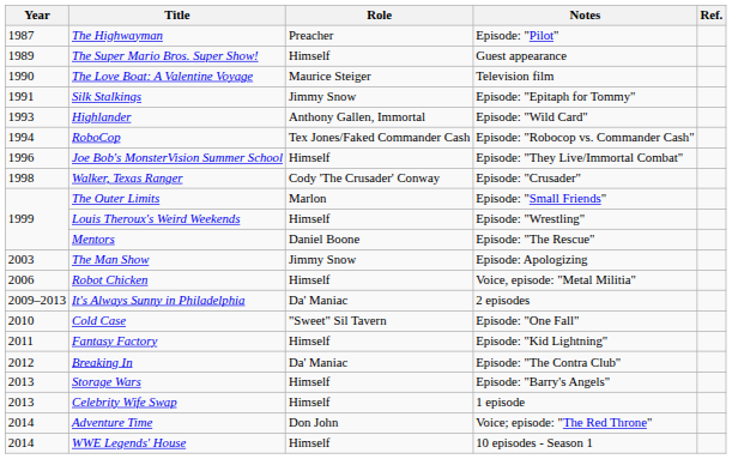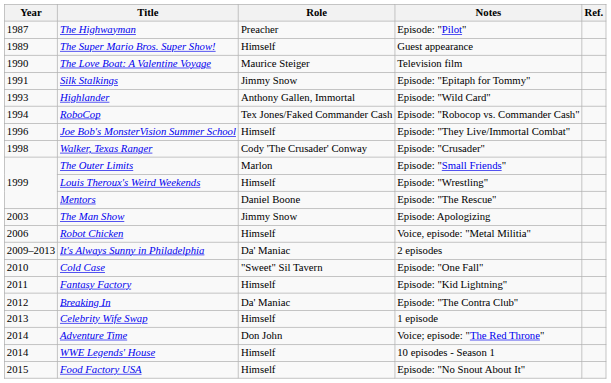 <table class="wikitable sortable">
 <tr>
 <th>Year</th>
 <th>Title</th>
 <th>Role</th>
 <th class="unsortable">Notes</th>
 <th class="unsortable">Ref.</th>
 </tr>
 <tr>
 <td>1987</td>
 <td data-sort-value="Highwayman, The"><em><a href='#'>The Highwayman</a></em></td>
 <td>Preacher</td>
 <td>Episode: "<a href='#'>Pilot</a>"</td>
 <td></td>
 </tr>
 <tr>
 <td>1989</td>
 <td data-sort-value="Super Mario Bros. Super Show!, The"><em><a href='#'>The Super Mario Bros. Super Show!</a></em></td>
 <td>Himself</td>
 <td>Guest appearance</td>
 <td></td>
 </tr>
 <tr>
 <td>1990</td>
 <td data-sort-value="Love Boat: A Valentine Voyage, The"><em><a href='#'>The Love Boat: A Valentine Voyage</a></em></td>
 <td>Maurice Steiger</td>
 <td>Television film</td>
 <td></td>
 </tr>
 <tr>
 <td>1991</td>
 <td><em><a href='#'>Silk Stalkings</a></em></td>
 <td>Jimmy Snow</td>
 <td>Episode: "Epitaph for Tommy"</td>
 <td></td>
 </tr>
 <tr>
 <td>1993</td>
 <td><em><a href='#'>Highlander</a></em></td>
 <td>Anthony Gallen, Immortal</td>
 <td>Episode: "Wild Card"</td>
 <td></td>
 </tr>
 <tr>
 <td>1994</td>
 <td><em><a href='#'>RoboCop</a></em></td>
 <td>Tex Jones/Faked Commander Cash</td>
 <td>Episode: "Robocop vs. Commander Cash"</td>
 <td></td>
 </tr>
 <tr>
 <td>1996</td>
 <td><em><a href='#'>Joe Bob's MonsterVision Summer School</a></em></td>
 <td>Himself</td>
 <td>Episode: "They Live/Immortal Combat"</td>
 <td></td>
 </tr>
 <tr>
 <td>1998</td>
 <td><em><a href='#'>Walker, Texas Ranger</a></em></td>
 <td>Cody 'The Crusader' Conway</td>
 <td>Episode: "Crusader"</td>
 <td></td>
 </tr>
 <tr>
 <td rowspan="3">1999</td>
 <td data-sort-value="Outer Limits, The"><em><a href='#'>The Outer Limits</a></em></td>
 <td>Marlon</td>
 <td>Episode: "<a href='#'>Small Friends</a>"</td>
 <td></td>
 </tr>
 <tr>
 <td><em><a href='#'>Louis Theroux's Weird Weekends</a></em></td>
 <td>Himself</td>
 <td>Episode: "Wrestling"</td>
 <td></td>
 </tr>
 <tr>
 <td><em><a href='#'>Mentors</a></em></td>
 <td>Daniel Boone</td>
 <td>Episode: "The Rescue"</td>
 <td></td>
 </tr>
 <tr>
 <td>2003</td>
 <td data-sort-value="Man Show, The"><em><a href='#'>The Man Show</a></em></td>
 <td>Jimmy Snow</td>
 <td>Episode: Apologizing</td>
 <td></td>
 </tr>
 <tr>
 <td>2006</td>
 <td><em><a href='#'>Robot Chicken</a></em></td>
 <td>Himself</td>
 <td>Voice, episode: "Metal Militia"</td>
 <td></td>
 </tr>
 <tr>
 <td>2009–2013</td>
 <td><em><a href='#'>It's Always Sunny in Philadelphia</a></em></td>
 <td>Da' Maniac</td>
 <td>2 episodes</td>
 <td></td>
 </tr>
 <tr>
 <td>2010</td>
 <td><em><a href='#'>Cold Case</a></em></td>
 <td>"Sweet" Sil Tavern</td>
 <td>Episode: "One Fall"</td>
 <td></td>
 </tr>
 <tr>
 <td>2011</td>
 <td><em><a href='#'>Fantasy Factory</a></em></td>
 <td>Himself</td>
 <td>Episode: "Kid Lightning"</td>
 <td></td>
 </tr>
 <tr>
 <td>2012</td>
 <td><em><a href='#'>Breaking In</a></em></td>
 <td>Da' Maniac</td>
 <td>Episode: "The Contra Club"</td>
 <td></td>
 </tr>
 <tr>
 <td>2013</td>
-<td><em><a href='#'>Storage Wars</a></em></td>
-<td>Himself</td>
-<td>Episode: "Barry's Angels"</td>
-<td></td>
-</tr>
-<tr>
-<td>2013</td>
 <td><em><a href='#'>Celebrity Wife Swap</a></em></td>
 <td>Himself</td>
 <td>1 episode</td>
 </tr>
 <tr>
 <td>2014</td>
 <td><em><a href='#'>Adventure Time</a></em></td>
 <td>Don John</td>
 <td>Voice; episode: "<a href='#'>The Red Throne</a>"</td>
 <td></td>
 </tr>
 <tr>
 <td>2014</td>
 <td><em><a href='#'>WWE Legends' House</a></em></td>
 <td>Himself</td>
 <td>10 episodes - Season 1</td>
 <td></td>
 </tr>
+<tr>
+<td>2015</td>
+<td><em><a href='#'>Food Factory USA</a></em></td>
+<td>Himself</td>
+<td>Episode: "No Snout About It"</td>
+<td></td>
+</tr>
 </table>
